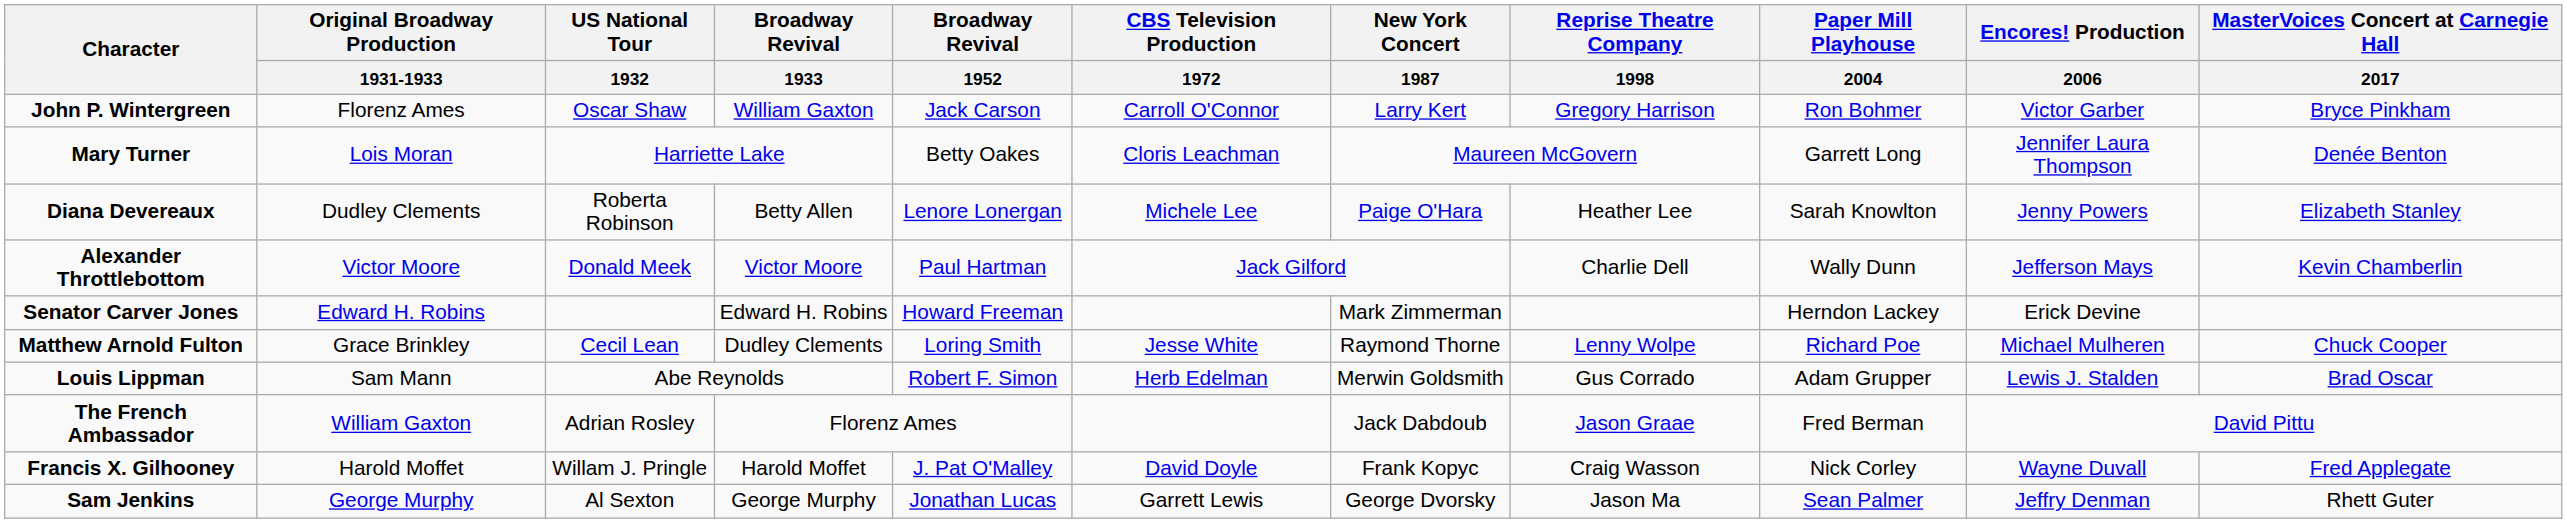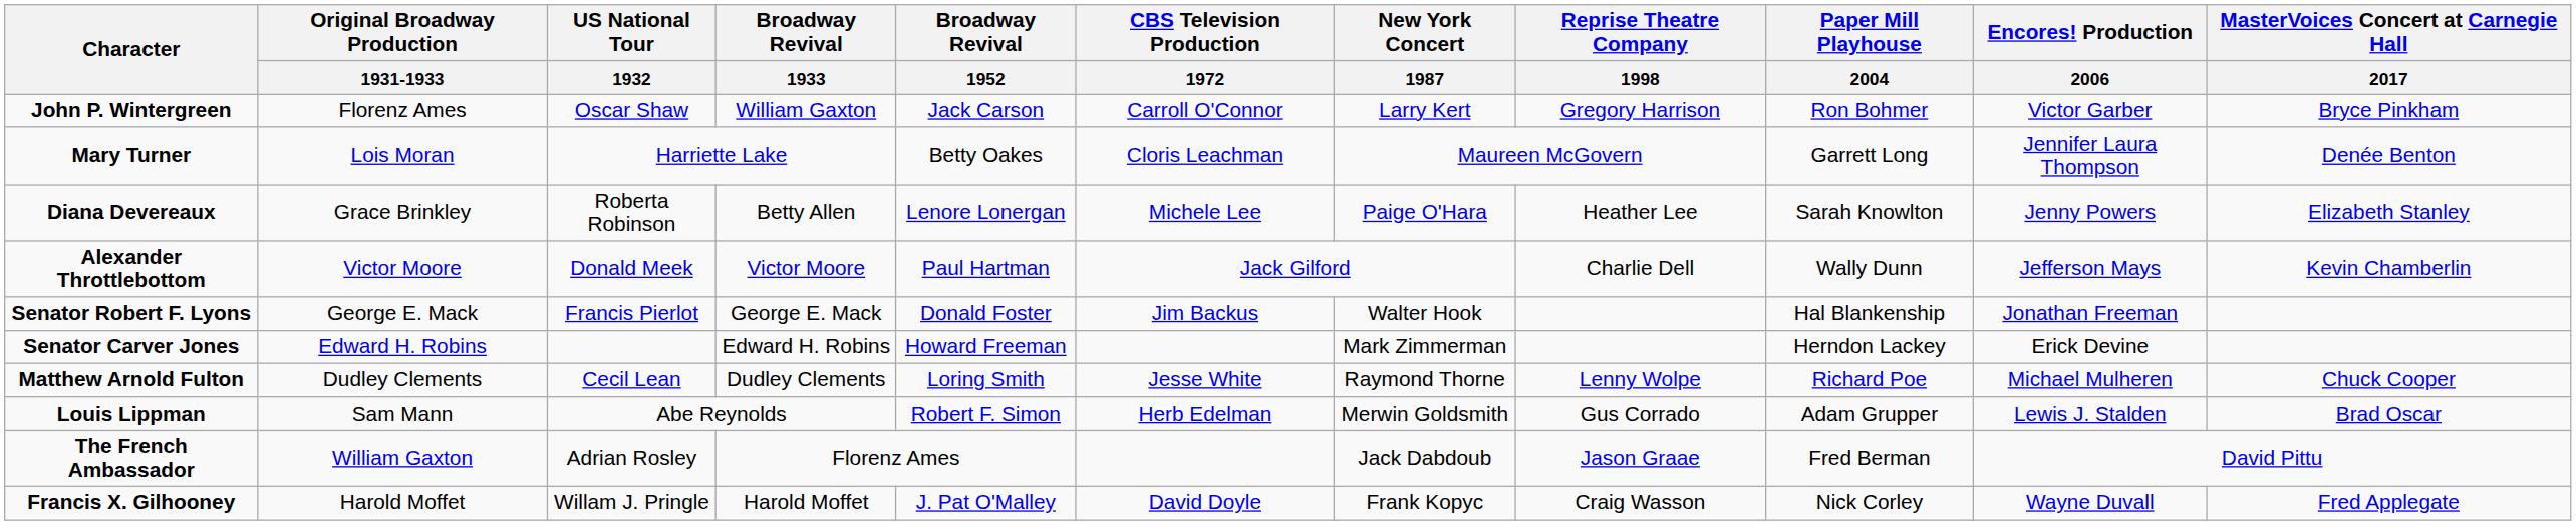 <table class="wikitable" style="text-align:center" border="1">
 <tr>
 <th ! rowspan="2">Character</th>
 <th>Original Broadway Production</th>
 <th>US National Tour</th>
 <th>Broadway Revival</th>
 <th>Broadway Revival</th>
 <th><a href='#'>CBS</a> Television Production</th>
 <th>New York Concert</th>
 <th><a href='#'>Reprise Theatre Company</a></th>
 <th><a href='#'>Paper Mill Playhouse</a></th>
 <th><a href='#'>Encores!</a> Production</th>
 <th><a href='#'>MasterVoices</a> Concert at <a href='#'>Carnegie Hall</a></th>
 </tr>
 <tr>
 <th><small>1931-1933</small></th>
 <th><small>1932</small></th>
 <th><small>1933</small></th>
 <th><small>1952</small></th>
 <th><small>1972</small></th>
 <th><small>1987</small></th>
 <th><small>1998</small></th>
 <th><small>2004</small></th>
 <th><small>2006</small></th>
 <th><small>2017</small></th>
 </tr>
 <tr>
 <td><strong>John P. Wintergreen</strong></td>
 <td>Florenz Ames</td>
 <td><a href='#'>Oscar Shaw</a></td>
 <td><a href='#'>William Gaxton</a></td>
 <td><a href='#'>Jack Carson</a></td>
 <td><a href='#'>Carroll O'Connor</a></td>
 <td><a href='#'>Larry Kert</a></td>
 <td><a href='#'>Gregory Harrison</a></td>
 <td><a href='#'>Ron Bohmer</a></td>
 <td><a href='#'>Victor Garber</a></td>
 <td><a href='#'>Bryce Pinkham</a></td>
 </tr>
 <tr>
 <td><strong>Mary Turner</strong></td>
 <td><a href='#'>Lois Moran</a></td>
 <td colspan="2"><a href='#'>Harriette Lake</a></td>
 <td>Betty Oakes</td>
 <td><a href='#'>Cloris Leachman</a></td>
 <td colspan="2"><a href='#'>Maureen McGovern</a></td>
 <td>Garrett Long</td>
 <td><a href='#'>Jennifer Laura Thompson</a></td>
 <td><a href='#'>Denée Benton</a></td>
 </tr>
 <tr>
 <td><strong>Diana Devereaux</strong></td>
-<td>Dudley Clements</td>
+<td>Grace Brinkley</td>
 <td>Roberta Robinson</td>
 <td>Betty Allen</td>
 <td><a href='#'>Lenore Lonergan</a></td>
 <td><a href='#'>Michele Lee</a></td>
 <td><a href='#'>Paige O'Hara</a></td>
 <td>Heather Lee</td>
 <td>Sarah Knowlton</td>
 <td><a href='#'>Jenny Powers</a></td>
 <td><a href='#'>Elizabeth Stanley</a></td>
 </tr>
 <tr>
 <td><strong>Alexander Throttlebottom</strong></td>
 <td><a href='#'>Victor Moore</a></td>
 <td><a href='#'>Donald Meek</a></td>
 <td><a href='#'>Victor Moore</a></td>
 <td><a href='#'>Paul Hartman</a></td>
 <td colspan="2"><a href='#'>Jack Gilford</a></td>
 <td>Charlie Dell</td>
 <td>Wally Dunn</td>
 <td><a href='#'>Jefferson Mays</a></td>
 <td><a href='#'>Kevin Chamberlin</a></td>
 </tr>
 <tr>
+<td><strong>Senator Robert F. Lyons</strong></td>
+<td>George E. Mack</td>
+<td><a href='#'>Francis Pierlot</a></td>
+<td>George E. Mack</td>
+<td><a href='#'>Donald Foster</a></td>
+<td><a href='#'>Jim Backus</a></td>
+<td>Walter Hook</td>
+<td></td>
+<td>Hal Blankenship</td>
+<td><a href='#'>Jonathan Freeman</a></td>
+<td></td>
+</tr>
+<tr>
 <td><strong>Senator Carver Jones</strong></td>
 <td><a href='#'>Edward H. Robins</a></td>
 <td></td>
 <td>Edward H. Robins</td>
 <td><a href='#'>Howard Freeman</a></td>
 <td></td>
 <td>Mark Zimmerman</td>
 <td></td>
 <td>Herndon Lackey</td>
 <td>Erick Devine</td>
 <td></td>
 </tr>
 <tr>
 <td><strong>Matthew Arnold Fulton</strong></td>
-<td>Grace Brinkley</td>
+<td>Dudley Clements</td>
 <td><a href='#'>Cecil Lean</a></td>
 <td>Dudley Clements</td>
 <td><a href='#'>Loring Smith</a></td>
 <td><a href='#'>Jesse White</a></td>
 <td>Raymond Thorne</td>
 <td><a href='#'>Lenny Wolpe</a></td>
 <td><a href='#'>Richard Poe</a></td>
 <td><a href='#'>Michael Mulheren</a></td>
 <td><a href='#'>Chuck Cooper</a></td>
 </tr>
 <tr>
 <td><strong>Louis Lippman</strong></td>
 <td>Sam Mann</td>
 <td colspan="2">Abe Reynolds</td>
 <td><a href='#'>Robert F. Simon</a></td>
 <td><a href='#'>Herb Edelman</a></td>
 <td>Merwin Goldsmith</td>
 <td>Gus Corrado</td>
 <td>Adam Grupper</td>
 <td><a href='#'>Lewis J. Stalden</a></td>
 <td><a href='#'>Brad Oscar</a></td>
 </tr>
 <tr>
 <td><strong>The French Ambassador</strong></td>
 <td><a href='#'>William Gaxton</a></td>
 <td>Adrian Rosley</td>
 <td colspan="2">Florenz Ames</td>
 <td></td>
 <td>Jack Dabdoub</td>
 <td><a href='#'>Jason Graae</a></td>
 <td>Fred Berman</td>
 <td colspan="2"><a href='#'>David Pittu</a></td>
 </tr>
 <tr>
 <td><strong>Francis X. Gilhooney</strong></td>
 <td>Harold Moffet</td>
 <td>Willam J. Pringle</td>
 <td>Harold Moffet</td>
 <td><a href='#'>J. Pat O'Malley</a></td>
 <td><a href='#'>David Doyle</a></td>
 <td>Frank Kopyc</td>
 <td>Craig Wasson</td>
 <td>Nick Corley</td>
 <td><a href='#'>Wayne Duvall</a></td>
 <td><a href='#'>Fred Applegate</a></td>
 </tr>
-<tr>
-<td><strong>Sam Jenkins</strong></td>
-<td><a href='#'>George Murphy</a></td>
-<td>Al Sexton</td>
-<td>George Murphy</td>
-<td><a href='#'>Jonathan Lucas</a></td>
-<td>Garrett Lewis</td>
-<td>George Dvorsky</td>
-<td>Jason Ma</td>
-<td><a href='#'>Sean Palmer</a></td>
-<td><a href='#'>Jeffry Denman</a></td>
-<td>Rhett Guter</td>
-</tr>
 </table>
